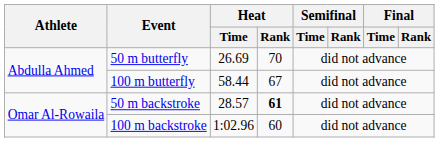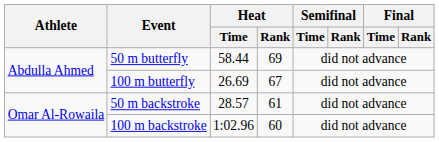 <table class="wikitable" style="text-align:center; font-size:90%">
 <tr>
 <th rowspan="2">Athlete</th>
 <th rowspan="2">Event</th>
 <th colspan="2">Heat</th>
 <th colspan="2">Semifinal</th>
 <th colspan="2">Final</th>
 </tr>
 <tr style="font-size:95%">
 <th>Time</th>
 <th>Rank</th>
 <th>Time</th>
 <th>Rank</th>
 <th>Time</th>
 <th>Rank</th>
 </tr>
 <tr>
 <td align=left rowspan=2><a href='#'>Abdulla Ahmed</a></td>
 <td align=left><a href='#'>50 m butterfly</a></td>
-<td>26.69</td>
-<td>70</td>
+<td>58.44</td>
+<td>69</td>
 <td colspan=4>did not advance</td>
 </tr>
 <tr>
 <td align=left><a href='#'>100 m butterfly</a></td>
-<td>58.44</td>
+<td>26.69</td>
 <td>67</td>
 <td colspan=4>did not advance</td>
 </tr>
 <tr>
 <td align=left rowspan=2><a href='#'>Omar Al-Rowaila</a></td>
 <td align=left><a href='#'>50 m backstroke</a></td>
 <td>28.57</td>
-<td><strong>61</strong></td>
+<td>61</td>
 <td colspan=4>did not advance</td>
 </tr>
 <tr>
 <td align=left><a href='#'>100 m backstroke</a></td>
 <td>1:02.96</td>
 <td>60</td>
 <td colspan=4>did not advance</td>
 </tr>
 </table>
